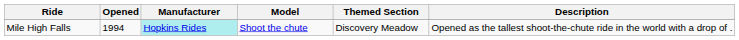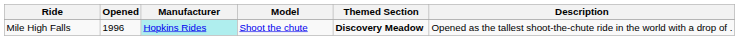 <table class="wikitable sortable">
 <tr>
 <th style="width:150px;">Ride</th>
 <th style="width:50px;">Opened</th>
 <th style="width:150px;">Manufacturer</th>
 <th style="width:150px;">Model</th>
 <th style="width:150px;">Themed Section</th>
 <th>Description</th>
 </tr>
 <tr>
 </tr>
 <tr>
 <td>Mile High Falls</td>
-<td>1994</td>
+<td>1996</td>
 <td style="background: paleturquoise;"><a href='#'>Hopkins Rides</a></td>
 <td><a href='#'>Shoot the chute</a></td>
-<td>Discovery Meadow</td>
+<td><strong>Discovery Meadow</strong></td>
 <td>Opened as the tallest shoot-the-chute ride in the world with a drop of .</td>
 </tr>
 </table>
